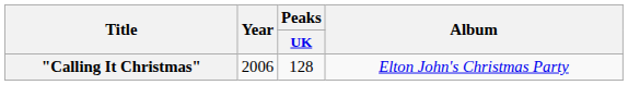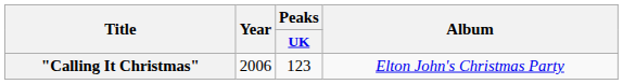 <table class="wikitable plainrowheaders" style="text-align:center;">
 <tr>
 <th scope="col" rowspan="2" style="width:14em;">Title</th>
 <th scope="col" rowspan="2">Year</th>
 <th scope="col">Peaks</th>
 <th scope="col" rowspan="2" style="width:18em;">Album</th>
 </tr>
 <tr>
 <th scope="col" style="width:2.5em;font-size:90%;"><a href='#'>UK</a><br></th>
 </tr>
 <tr>
 <th scope="row">"Calling It Christmas"<br></th>
 <td>2006</td>
-<td>128</td>
+<td>123</td>
 <td><em><a href='#'>Elton John's Christmas Party</a></em></td>
 </tr>
 </table>
